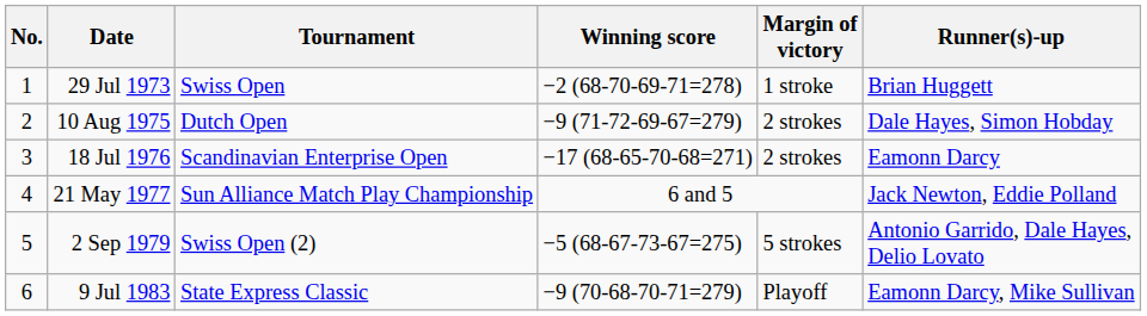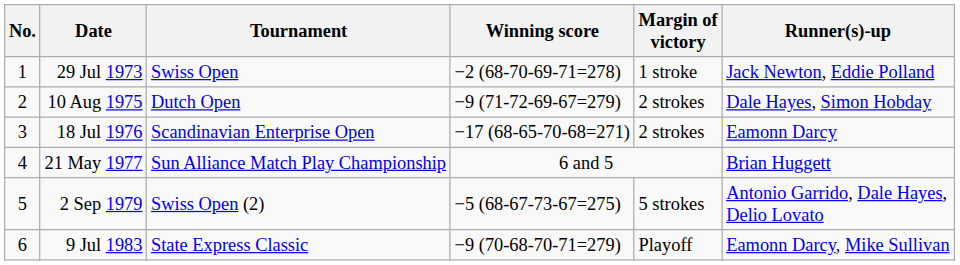 <table class="wikitable" style="font-size:95%;">
 <tr>
 <th>No.</th>
 <th>Date</th>
 <th>Tournament</th>
 <th>Winning score</th>
 <th>Margin of<br>victory</th>
 <th>Runner(s)-up</th>
 </tr>
 <tr>
 <td align=center>1</td>
 <td align=right>29 Jul <a href='#'>1973</a></td>
 <td><a href='#'>Swiss Open</a></td>
 <td>−2 (68-70-69-71=278)</td>
 <td>1 stroke</td>
-<td> <a href='#'>Brian Huggett</a></td>
+<td> <a href='#'>Jack Newton</a>,  <a href='#'>Eddie Polland</a></td>
 </tr>
 <tr>
 <td align=center>2</td>
 <td align=right>10 Aug <a href='#'>1975</a></td>
 <td><a href='#'>Dutch Open</a></td>
 <td>−9 (71-72-69-67=279)</td>
 <td>2 strokes</td>
 <td> <a href='#'>Dale Hayes</a>,  <a href='#'>Simon Hobday</a></td>
 </tr>
 <tr>
 <td align=center>3</td>
 <td align=right>18 Jul <a href='#'>1976</a></td>
 <td><a href='#'>Scandinavian Enterprise Open</a></td>
 <td>−17 (68-65-70-68=271)</td>
 <td>2 strokes</td>
 <td> <a href='#'>Eamonn Darcy</a></td>
 </tr>
 <tr>
 <td align=center>4</td>
 <td align=right>21 May <a href='#'>1977</a></td>
 <td><a href='#'>Sun Alliance Match Play Championship</a></td>
 <td colspan=2 align=center>6 and 5</td>
-<td> <a href='#'>Jack Newton</a>,  <a href='#'>Eddie Polland</a></td>
+<td> <a href='#'>Brian Huggett</a></td>
 </tr>
 <tr>
 <td align=center>5</td>
 <td align=right>2 Sep <a href='#'>1979</a></td>
 <td><a href='#'>Swiss Open</a> (2)</td>
 <td>−5 (68-67-73-67=275)</td>
 <td>5 strokes</td>
 <td> <a href='#'>Antonio Garrido</a>,  <a href='#'>Dale Hayes</a>,<br> <a href='#'>Delio Lovato</a></td>
 </tr>
 <tr>
 <td align=center>6</td>
 <td align=right>9 Jul <a href='#'>1983</a></td>
 <td><a href='#'>State Express Classic</a></td>
 <td>−9 (70-68-70-71=279)</td>
 <td>Playoff</td>
 <td> <a href='#'>Eamonn Darcy</a>,  <a href='#'>Mike Sullivan</a></td>
 </tr>
 </table>
